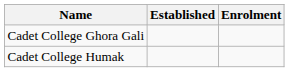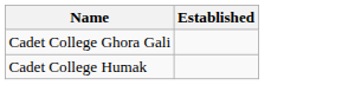 <table class="wikitable sortable static-row-numbers static-row-header-hash">
 <tr>
 <th>Name</th>
 <th>Established</th>
-<th>Enrolment</th>
 </tr>
 <tr>
 <td>Cadet College Ghora Gali</td>
-<td></td>
 <td></td>
 </tr>
 <tr>
 <td>Cadet College Humak</td>
 <td></td>
-<td></td>
 </tr>
 </table>
